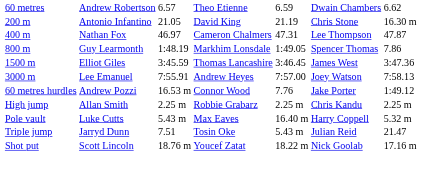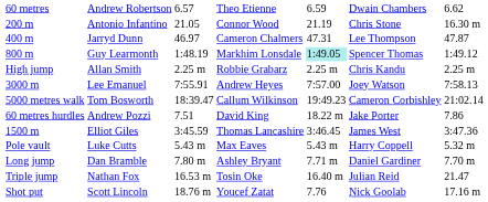 <table>
 <tr>
 <td><a href='#'>60 metres</a></td>
 <td><a href='#'>Andrew Robertson</a></td>
 <td>6.57</td>
 <td><a href='#'>Theo Etienne</a></td>
 <td>6.59</td>
 <td><a href='#'>Dwain Chambers</a></td>
 <td>6.62</td>
 </tr>
 <tr>
 <td><a href='#'>200 m</a></td>
 <td><a href='#'>Antonio Infantino</a></td>
 <td>21.05</td>
-<td><a href='#'>David King</a></td>
+<td><a href='#'>Connor Wood</a></td>
 <td>21.19</td>
 <td><a href='#'>Chris Stone</a></td>
 <td>16.30 m</td>
 </tr>
 <tr>
 <td><a href='#'>400 m</a></td>
-<td><a href='#'>Nathan Fox</a></td>
+<td><a href='#'>Jarryd Dunn</a></td>
 <td>46.97</td>
 <td><a href='#'>Cameron Chalmers</a></td>
 <td>47.31</td>
 <td><a href='#'>Lee Thompson</a></td>
 <td>47.87</td>
 </tr>
 <tr>
 <td><a href='#'>800 m</a></td>
 <td><a href='#'>Guy Learmonth</a></td>
 <td>1:48.19</td>
 <td><a href='#'>Markhim Lonsdale</a></td>
-<td>1:49.05 </td>
+<td style="background: paleturquoise;">1:49.05 </td>
 <td><a href='#'>Spencer Thomas</a></td>
+<td>1:49.12</td>
+</tr>
+<tr>
+<td><a href='#'>High jump</a></td>
+<td><a href='#'>Allan Smith</a></td>
+<td>2.25 m</td>
+<td><a href='#'>Robbie Grabarz</a></td>
+<td>2.25 m</td>
+<td><a href='#'>Chris Kandu</a></td>
+<td>2.25 m</td>
+</tr>
+<tr>
+<td><a href='#'>3000 m</a></td>
+<td><a href='#'>Lee Emanuel</a></td>
+<td>7:55.91</td>
+<td><a href='#'>Andrew Heyes</a></td>
+<td>7:57.00 </td>
+<td><a href='#'>Joey Watson</a></td>
+<td>7:58.13 </td>
+</tr>
+<tr>
+<td><a href='#'>5000 metres walk</a></td>
+<td><a href='#'>Tom Bosworth</a></td>
+<td>18:39.47 </td>
+<td><a href='#'>Callum Wilkinson</a></td>
+<td>19:49.23</td>
+<td><a href='#'>Cameron Corbishley</a></td>
+<td>21:02.14</td>
+</tr>
+<tr>
+<td><a href='#'>60 metres hurdles</a></td>
+<td><a href='#'>Andrew Pozzi</a></td>
+<td>7.51</td>
+<td><a href='#'>David King</a></td>
+<td>18.22 m </td>
+<td><a href='#'>Jake Porter</a></td>
 <td>7.86 </td>
 </tr>
 <tr>
 <td><a href='#'>1500 m</a></td>
 <td><a href='#'>Elliot Giles</a></td>
 <td>3:45.59 </td>
 <td><a href='#'>Thomas Lancashire</a></td>
 <td>3:46.45</td>
 <td><a href='#'>James West</a></td>
 <td>3:47.36</td>
 </tr>
 <tr>
-<td><a href='#'>3000 m</a></td>
-<td><a href='#'>Lee Emanuel</a></td>
-<td>7:55.91</td>
-<td><a href='#'>Andrew Heyes</a></td>
-<td>7:57.00 </td>
-<td><a href='#'>Joey Watson</a></td>
-<td>7:58.13 </td>
-</tr>
-<tr>
-<td><a href='#'>60 metres hurdles</a></td>
-<td><a href='#'>Andrew Pozzi</a></td>
-<td>16.53 m</td>
-<td><a href='#'>Connor Wood</a></td>
-<td>7.76</td>
-<td><a href='#'>Jake Porter</a></td>
-<td>1:49.12</td>
-</tr>
-<tr>
-<td><a href='#'>High jump</a></td>
-<td><a href='#'>Allan Smith</a></td>
-<td>2.25 m</td>
-<td><a href='#'>Robbie Grabarz</a></td>
-<td>2.25 m</td>
-<td><a href='#'>Chris Kandu</a></td>
-<td>2.25 m</td>
-</tr>
-<tr>
 <td><a href='#'>Pole vault</a></td>
 <td><a href='#'>Luke Cutts</a></td>
 <td>5.43 m</td>
 <td><a href='#'>Max Eaves</a></td>
-<td>16.40 m</td>
+<td>5.43 m</td>
 <td><a href='#'>Harry Coppell</a></td>
 <td>5.32 m</td>
 </tr>
 <tr>
+<td><a href='#'>Long jump</a></td>
+<td><a href='#'>Dan Bramble</a></td>
+<td>7.80 m</td>
+<td><a href='#'>Ashley Bryant</a></td>
+<td>7.71 m</td>
+<td><a href='#'>Daniel Gardiner</a></td>
+<td>7.70 m</td>
+</tr>
+<tr>
 <td><a href='#'>Triple jump</a></td>
-<td><a href='#'>Jarryd Dunn</a></td>
-<td>7.51</td>
+<td><a href='#'>Nathan Fox</a></td>
+<td>16.53 m</td>
 <td><a href='#'>Tosin Oke</a></td>
-<td>5.43 m</td>
+<td>16.40 m</td>
 <td><a href='#'>Julian Reid</a></td>
 <td>21.47</td>
 </tr>
 <tr>
 <td><a href='#'>Shot put</a></td>
 <td><a href='#'>Scott Lincoln</a></td>
 <td>18.76 m</td>
 <td><a href='#'>Youcef Zatat</a></td>
-<td>18.22 m </td>
+<td>7.76</td>
 <td><a href='#'>Nick Goolab</a></td>
 <td>17.16 m</td>
 </tr>
 </table>
